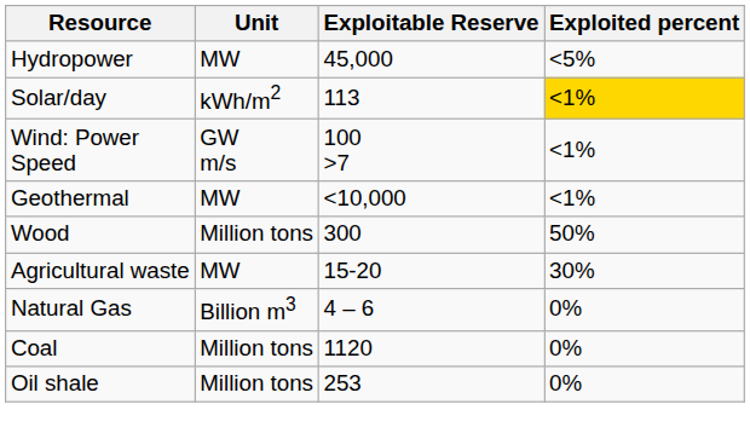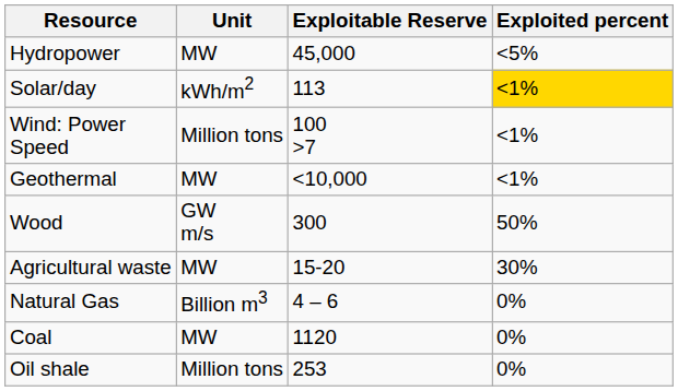 <table class="wikitable">
 <tr>
 <th>Resource</th>
 <th>Unit</th>
 <th>Exploitable Reserve</th>
 <th>Exploited percent</th>
 </tr>
 <tr>
 <td>Hydropower</td>
 <td>MW</td>
 <td>45,000</td>
 <td><5%</td>
 </tr>
 <tr>
 <td>Solar/day</td>
 <td>kWh/m<sup>2</sup></td>
 <td>113</td>
 <td style="background: gold;"><1%</td>
 </tr>
 <tr>
 <td>Wind: Power<br>Speed</td>
-<td>GW<br>m/s</td>
+<td>Million tons</td>
 <td>100<br>>7</td>
 <td><1%</td>
 </tr>
 <tr>
 <td>Geothermal</td>
 <td>MW</td>
 <td><10,000</td>
 <td><1%</td>
 </tr>
 <tr>
 <td>Wood</td>
-<td>Million tons</td>
+<td>GW<br>m/s</td>
 <td>300</td>
 <td>50%</td>
 </tr>
 <tr>
 <td>Agricultural waste</td>
 <td>MW</td>
 <td>15-20</td>
 <td>30%</td>
 </tr>
 <tr>
 <td>Natural Gas</td>
 <td>Billion m<sup>3</sup></td>
 <td>4 – 6</td>
 <td>0%</td>
 </tr>
 <tr>
 <td>Coal</td>
-<td>Million tons</td>
+<td>MW</td>
 <td>1120</td>
 <td>0%</td>
 </tr>
 <tr>
 <td>Oil shale</td>
 <td>Million tons</td>
 <td>253</td>
 <td>0%</td>
 </tr>
 </table>
